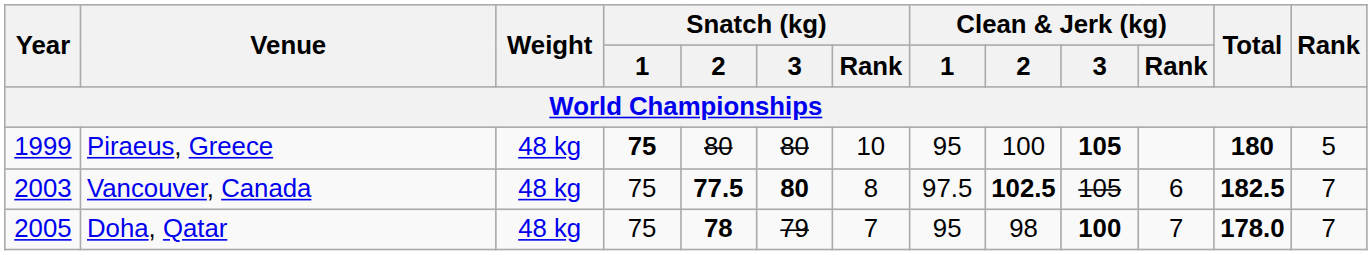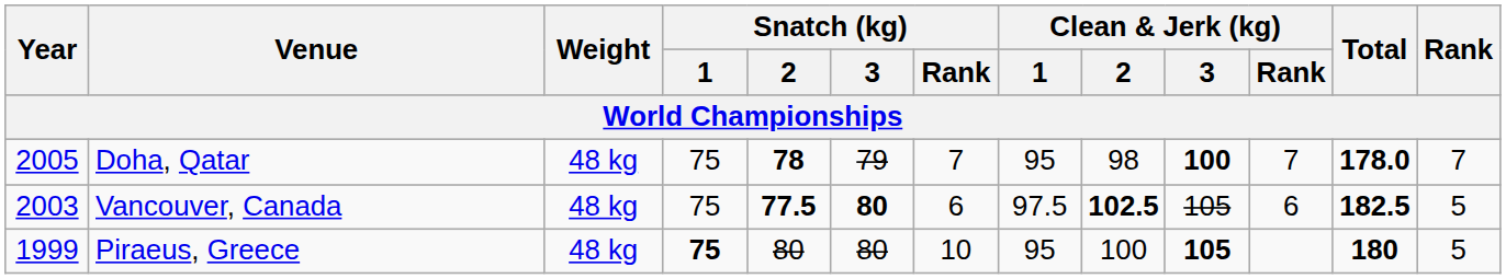 <table class = "wikitable" style="text-align:center;">
 <tr>
 <th rowspan=2 width=40>Year</th>
 <th rowspan=2 width=250>Venue</th>
 <th rowspan=2 width=60>Weight</th>
 <th colspan=4>Snatch (kg)</th>
 <th colspan=4>Clean & Jerk (kg)</th>
 <th rowspan=2 width=40>Total</th>
 <th rowspan=2 width=40>Rank</th>
 </tr>
 <tr>
 <th width=40>1</th>
 <th width=40>2</th>
 <th width=40>3</th>
 <th width=40>Rank</th>
 <th width=40>1</th>
 <th width=40>2</th>
 <th width=40>3</th>
 <th width=40>Rank</th>
 </tr>
 <tr>
 <th colspan=13><a href='#'>World Championships</a></th>
 </tr>
 <tr>
+<td><a href='#'>2005</a></td>
+<td align=left> <a href='#'>Doha</a>, <a href='#'>Qatar</a></td>
+<td><a href='#'>48 kg</a></td>
+<td>75</td>
+<td><strong>78</strong></td>
+<td><s> 79</s></td>
+<td>7</td>
+<td>95</td>
+<td>98</td>
+<td><strong>100</strong></td>
+<td>7</td>
+<td><strong>178.0</strong></td>
+<td>7</td>
+</tr>
+<tr>
+<td><a href='#'>2003</a></td>
+<td align=left> <a href='#'>Vancouver</a>, <a href='#'>Canada</a></td>
+<td><a href='#'>48 kg</a></td>
+<td>75</td>
+<td><strong>77.5</strong></td>
+<td><strong>80</strong></td>
+<td>6</td>
+<td>97.5</td>
+<td><strong>102.5</strong></td>
+<td><s>105</s></td>
+<td>6</td>
+<td><strong>182.5</strong></td>
+<td>5</td>
+</tr>
+<tr>
 <td><a href='#'>1999</a></td>
 <td align=left> <a href='#'>Piraeus</a>, <a href='#'>Greece</a></td>
 <td><a href='#'>48 kg</a></td>
 <td><strong>75</strong></td>
 <td><s>80</s></td>
 <td><s>80</s></td>
 <td>10</td>
 <td>95</td>
 <td>100</td>
 <td><strong>105</strong></td>
 <td></td>
 <td><strong>180</strong></td>
 <td>5</td>
 </tr>
-<tr>
-<td><a href='#'>2003</a></td>
-<td align=left> <a href='#'>Vancouver</a>, <a href='#'>Canada</a></td>
-<td><a href='#'>48 kg</a></td>
-<td>75</td>
-<td><strong>77.5</strong></td>
-<td><strong>80</strong></td>
-<td>8</td>
-<td>97.5</td>
-<td><strong>102.5</strong></td>
-<td><s>105</s></td>
-<td>6</td>
-<td><strong>182.5</strong></td>
-<td>7</td>
-</tr>
-<tr>
-<td><a href='#'>2005</a></td>
-<td align=left> <a href='#'>Doha</a>, <a href='#'>Qatar</a></td>
-<td><a href='#'>48 kg</a></td>
-<td>75</td>
-<td><strong>78</strong></td>
-<td><s> 79</s></td>
-<td>7</td>
-<td>95</td>
-<td>98</td>
-<td><strong>100</strong></td>
-<td>7</td>
-<td><strong>178.0</strong></td>
-<td>7</td>
-</tr>
 </table>
